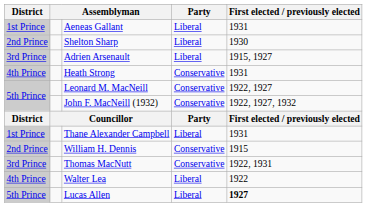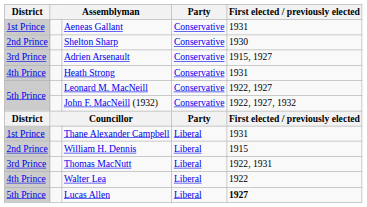 <table class="wikitable sortable">
 <tr>
 <th>District</th>
 <th colspan="2">Assemblyman</th>
 <th>Party</th>
 <th>First elected / previously elected</th>
 </tr>
 <tr>
 <td bgcolor="CCCCCC"><a href='#'>1st Prince</a></td>
 <td>   </td>
 <td><a href='#'>Aeneas Gallant</a></td>
-<td><a href='#'>Liberal</a></td>
+<td><a href='#'>Conservative</a></td>
 <td>1931</td>
 </tr>
 <tr>
 <td bgcolor="CCCCCC"><a href='#'>2nd Prince</a></td>
 <td>   </td>
 <td><a href='#'>Shelton Sharp</a></td>
-<td><a href='#'>Liberal</a></td>
+<td><a href='#'>Conservative</a></td>
 <td>1930</td>
 </tr>
 <tr>
 <td bgcolor="CCCCCC"><a href='#'>3rd Prince</a></td>
 <td>   </td>
 <td><a href='#'>Adrien Arsenault</a></td>
-<td><a href='#'>Liberal</a></td>
+<td><a href='#'>Conservative</a></td>
 <td>1915, 1927</td>
 </tr>
 <tr>
 <td bgcolor="CCCCCC"><a href='#'>4th Prince</a></td>
 <td>   </td>
 <td><a href='#'>Heath Strong</a></td>
 <td><a href='#'>Conservative</a></td>
 <td>1931</td>
 </tr>
 <tr>
 <td rowspan=2 bgcolor="CCCCCC"><a href='#'>5th Prince</a></td>
 <td>   </td>
 <td><a href='#'>Leonard M. MacNeill</a></td>
 <td><a href='#'>Conservative</a></td>
 <td>1922, 1927</td>
 </tr>
 <tr>
 <td> </td>
 <td><a href='#'>John F. MacNeill</a> (1932)</td>
 <td><a href='#'>Conservative</a></td>
 <td>1922, 1927, 1932</td>
 </tr>
 <tr>
 <th>District</th>
 <th colspan="2">Councillor</th>
 <th>Party</th>
 <th>First elected / previously elected</th>
 </tr>
 <tr>
 <td bgcolor="CCCCCC"><a href='#'>1st Prince</a></td>
 <td>   </td>
 <td><a href='#'>Thane Alexander Campbell</a></td>
 <td><a href='#'>Liberal</a></td>
 <td>1931</td>
 </tr>
 <tr>
 <td bgcolor="CCCCCC"><a href='#'>2nd Prince</a></td>
 <td>   </td>
 <td><a href='#'>William H. Dennis</a></td>
-<td><a href='#'>Conservative</a></td>
+<td><a href='#'>Liberal</a></td>
 <td>1915</td>
 </tr>
 <tr>
 <td bgcolor="CCCCCC"><a href='#'>3rd Prince</a></td>
 <td>   </td>
 <td><a href='#'>Thomas MacNutt</a></td>
-<td><a href='#'>Conservative</a></td>
+<td><a href='#'>Liberal</a></td>
 <td>1922, 1931</td>
 </tr>
 <tr>
 <td bgcolor="CCCCCC"><a href='#'>4th Prince</a></td>
 <td>    <br></td>
 <td><a href='#'>Walter Lea</a></td>
 <td><a href='#'>Liberal</a></td>
 <td>1922</td>
 </tr>
 <tr>
 <td bgcolor="CCCCCC"><a href='#'>5th Prince</a></td>
 <td>   </td>
 <td><a href='#'>Lucas Allen</a></td>
 <td><a href='#'>Liberal</a></td>
 <td><strong>1927</strong></td>
 </tr>
 </table>
